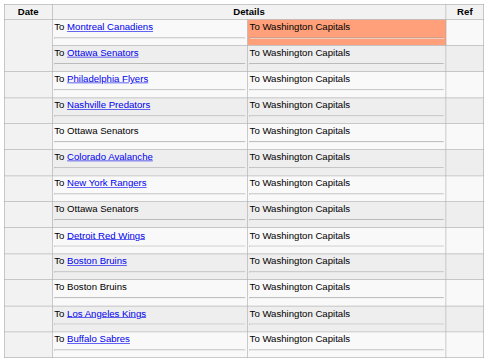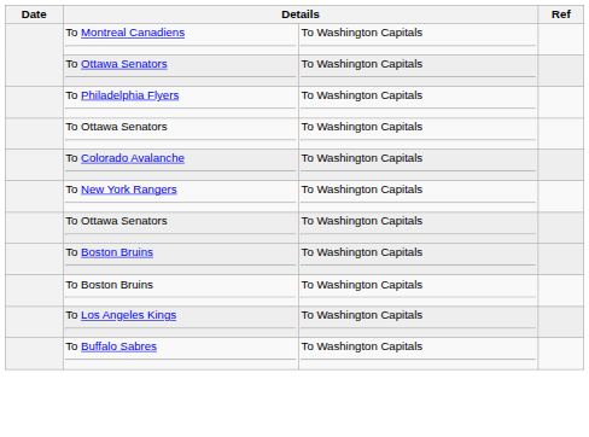 <table class="wikitable plainrowheaders" style="width: 50em;">
 <tr>
 <th scope="col">Date</th>
 <th scope="col" colspan="2">Details</th>
 <th scope="col">Ref</th>
 </tr>
 <tr>
 <th scope="row" rowspan=2></th>
 <td valign="top">To <a href='#'>Montreal Canadiens</a> <hr></td>
-<td valign="top" style="background: lightsalmon;">To Washington Capitals <hr></td>
+<td valign="top">To Washington Capitals <hr></td>
 <td></td>
 </tr>
 <tr bgcolor="#eeeeee">
 <td valign="top">To <a href='#'>Ottawa Senators</a> <hr></td>
 <td valign="top">To Washington Capitals <hr></td>
 <td></td>
 </tr>
 <tr>
 <th scope="row"></th>
 <td valign="top">To <a href='#'>Philadelphia Flyers</a> <hr></td>
-<td valign="top">To Washington Capitals <hr></td>
-<td></td>
-</tr>
-<tr bgcolor="#eeeeee">
-<th scope="row"></th>
-<td valign="top">To <a href='#'>Nashville Predators</a> <hr></td>
 <td valign="top">To Washington Capitals <hr></td>
 <td></td>
 </tr>
 <tr>
 <th scope="row"></th>
 <td valign="top">To Ottawa Senators <hr></td>
 <td valign="top">To Washington Capitals <hr></td>
 <td></td>
 </tr>
 <tr bgcolor="#eeeeee">
 <th scope="row"></th>
 <td valign="top">To <a href='#'>Colorado Avalanche</a> <hr></td>
 <td valign="top">To Washington Capitals <hr></td>
 <td></td>
 </tr>
 <tr>
 <th scope="row"></th>
 <td valign="top">To <a href='#'>New York Rangers</a> <hr></td>
 <td valign="top">To Washington Capitals <hr></td>
 <td></td>
 </tr>
 <tr bgcolor="#eeeeee">
 <th scope="row"></th>
 <td valign="top">To Ottawa Senators <hr></td>
-<td valign="top">To Washington Capitals <hr></td>
-<td></td>
-</tr>
-<tr>
-<th scope="row"></th>
-<td valign="top">To <a href='#'>Detroit Red Wings</a> <hr></td>
 <td valign="top">To Washington Capitals <hr></td>
 <td></td>
 </tr>
 <tr bgcolor="#eeeeee">
 <th scope="row"></th>
 <td valign="top">To <a href='#'>Boston Bruins</a> <hr></td>
 <td valign="top">To Washington Capitals <hr></td>
 <td></td>
 </tr>
 <tr>
 <th scope="row"></th>
 <td valign="top">To Boston Bruins <hr></td>
 <td valign="top">To Washington Capitals <hr></td>
 <td></td>
 </tr>
 <tr bgcolor="#eeeeee">
 <th scope="row"></th>
 <td valign="top">To <a href='#'>Los Angeles Kings</a> <hr></td>
 <td valign="top">To Washington Capitals <hr></td>
 <td></td>
 </tr>
 <tr>
 <th scope="row"></th>
 <td valign="top">To <a href='#'>Buffalo Sabres</a> <hr></td>
 <td valign="top">To Washington Capitals <hr></td>
 <td></td>
 </tr>
 </table>
